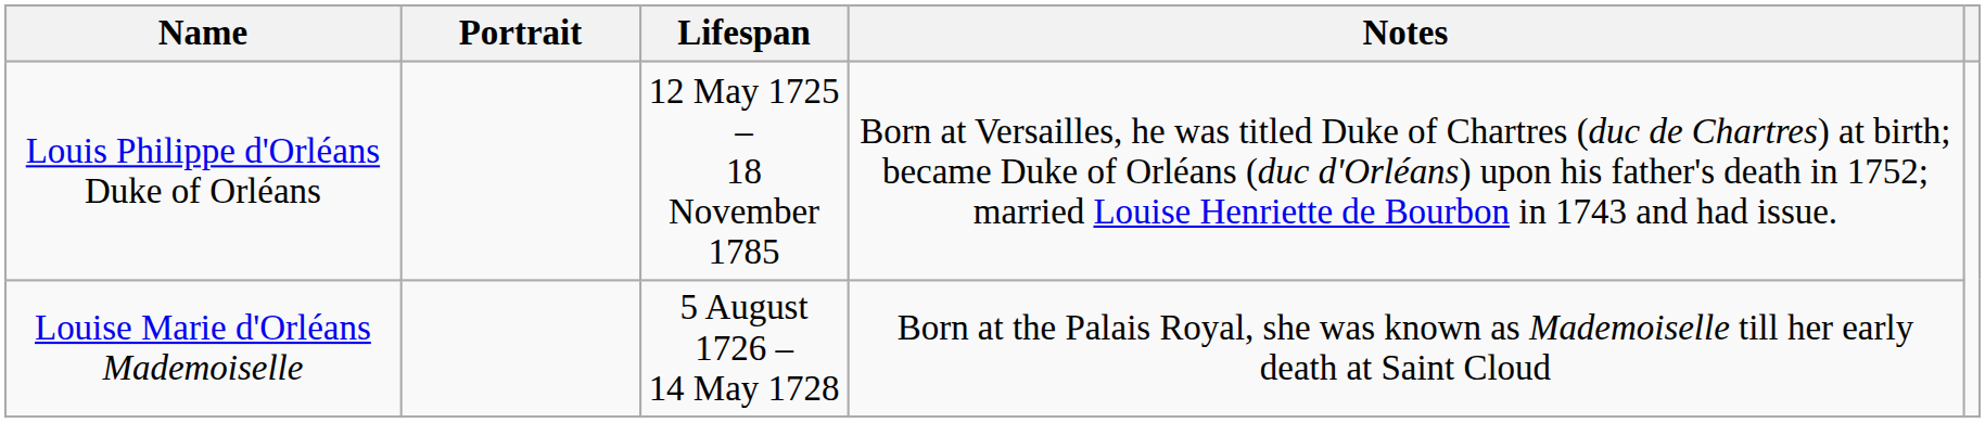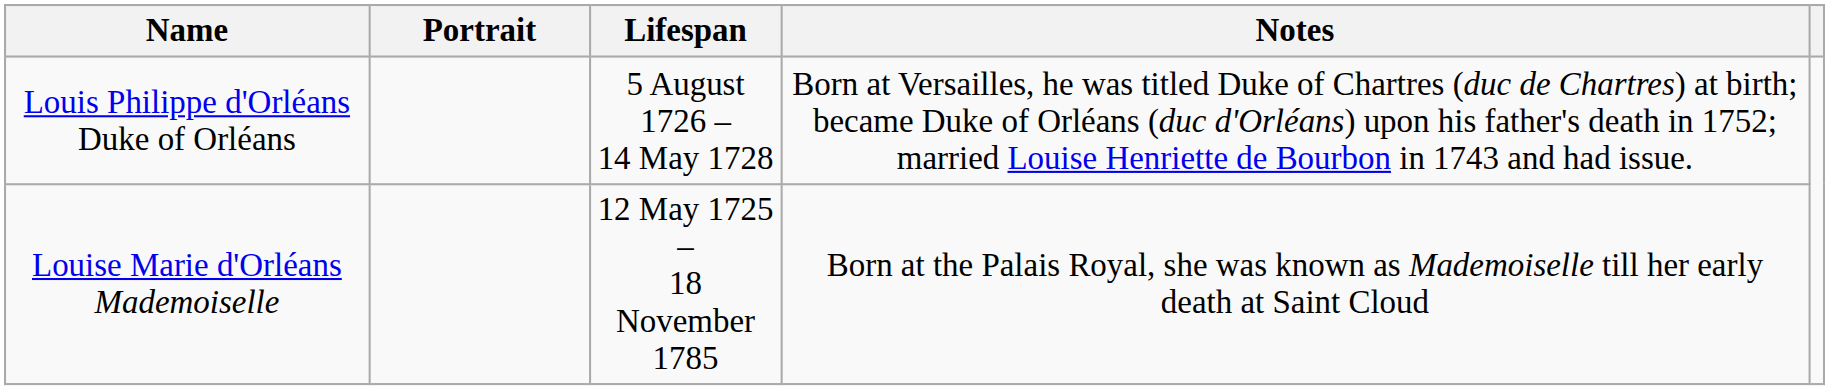 <table style="text-align:center; width:100%" class="wikitable">
 <tr>
 <th width=20%>Name</th>
 <th width=100px>Portrait</th>
 <th>Lifespan</th>
 <th>Notes</th>
 <th></th>
 </tr>
 <tr>
 <td><a href='#'>Louis Philippe d'Orléans</a><br> Duke of Orléans</td>
 <td></td>
-<td>12 May 1725 –<br> 18 November 1785</td>
+<td>5 August 1726 –<br> 14 May 1728</td>
 <td>Born at Versailles, he was titled Duke of Chartres (<em>duc de Chartres</em>) at birth; became Duke of Orléans (<em>duc d'Orléans</em>) upon his father's death in 1752; married <a href='#'>Louise Henriette de Bourbon</a> in 1743 and had issue.</td>
 </tr>
 <tr>
 <td><a href='#'>Louise Marie d'Orléans</a><br><em>Mademoiselle</em></td>
 <td></td>
-<td>5 August 1726 –<br> 14 May 1728</td>
+<td>12 May 1725 –<br> 18 November 1785</td>
 <td>Born at the Palais Royal, she was known as <em>Mademoiselle</em> till her early death at Saint Cloud</td>
 </tr>
 </table>
